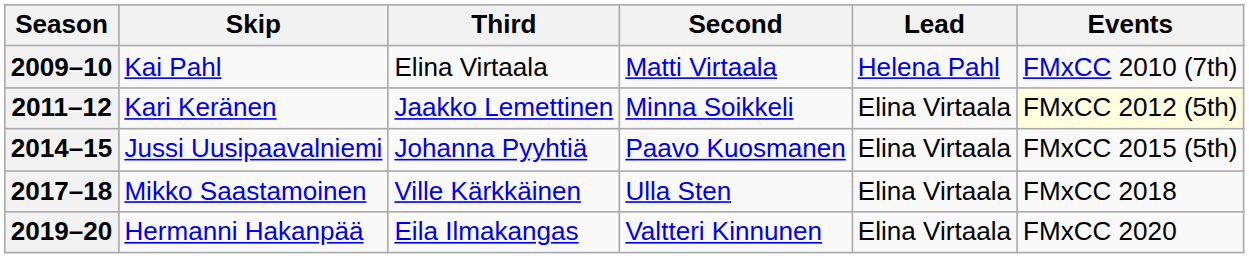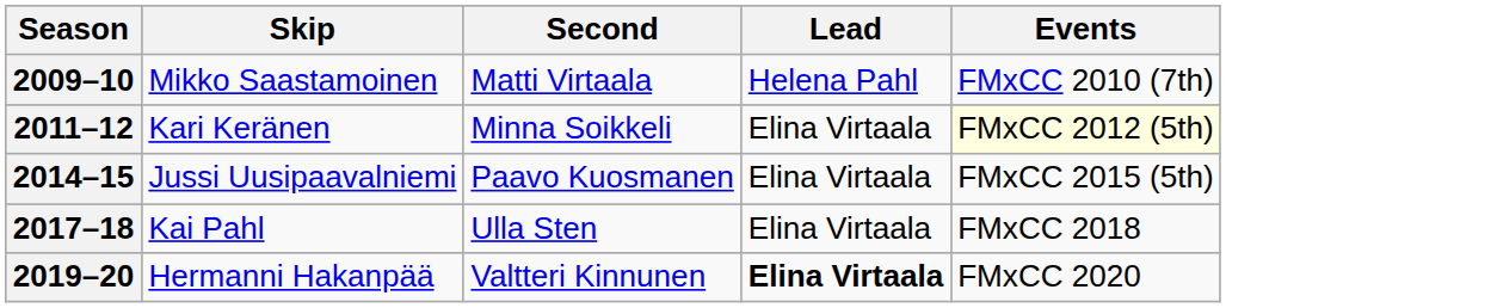 <table class="wikitable">
 <tr>
 <th scope="col">Season</th>
 <th scope="col">Skip</th>
-<th scope="col">Third</th>
 <th scope="col">Second</th>
 <th scope="col">Lead</th>
 <th scope="col">Events</th>
 </tr>
 <tr>
 <th scope="row">2009–10</th>
-<td><a href='#'>Kai Pahl</a></td>
-<td>Elina Virtaala</td>
+<td><a href='#'>Mikko Saastamoinen</a></td>
 <td><a href='#'>Matti Virtaala</a></td>
 <td><a href='#'>Helena Pahl</a></td>
 <td><a href='#'>FMxCC</a> 2010 (7th)</td>
 </tr>
 <tr>
 <th scope="row">2011–12</th>
 <td><a href='#'>Kari Keränen</a></td>
-<td><a href='#'>Jaakko Lemettinen</a></td>
 <td><a href='#'>Minna Soikkeli</a></td>
 <td>Elina Virtaala</td>
 <td style="background: lightyellow;">FMxCC 2012 (5th)</td>
 </tr>
 <tr>
 <th scope="row">2014–15</th>
 <td><a href='#'>Jussi Uusipaavalniemi</a></td>
-<td><a href='#'>Johanna Pyyhtiä</a></td>
 <td><a href='#'>Paavo Kuosmanen</a></td>
 <td>Elina Virtaala</td>
 <td>FMxCC 2015 (5th)</td>
 </tr>
 <tr>
 <th scope="row">2017–18</th>
-<td><a href='#'>Mikko Saastamoinen</a></td>
-<td><a href='#'>Ville Kärkkäinen</a></td>
+<td><a href='#'>Kai Pahl</a></td>
 <td><a href='#'>Ulla Sten</a></td>
 <td>Elina Virtaala</td>
 <td>FMxCC 2018 </td>
 </tr>
 <tr>
 <th scope="row">2019–20</th>
 <td><a href='#'>Hermanni Hakanpää</a></td>
-<td><a href='#'>Eila Ilmakangas</a></td>
 <td><a href='#'>Valtteri Kinnunen</a></td>
-<td>Elina Virtaala</td>
+<td><strong>Elina Virtaala</strong></td>
 <td>FMxCC 2020 </td>
 </tr>
 </table>
